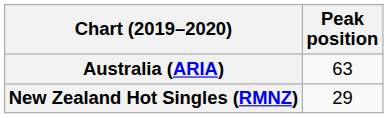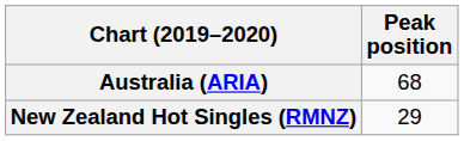 <table class="wikitable sortable plainrowheaders" style="text-align:center;">
 <tr>
 <th scope="col">Chart (2019–2020)</th>
 <th scope="col">Peak<br>position</th>
 </tr>
 <tr>
 <th scope="row">Australia (<a href='#'>ARIA</a>)</th>
-<td>63</td>
+<td>68</td>
 </tr>
 <tr>
 <th scope="row">New Zealand Hot Singles (<a href='#'>RMNZ</a>)</th>
 <td>29</td>
 </tr>
 </table>
